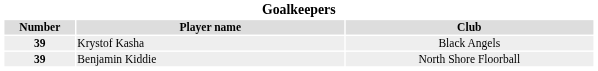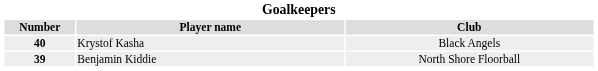 <table width=65%>
 <tr>
 <th colspan="3"><big>Goalkeepers</big></th>
 </tr>
 <tr bgcolor="#dddddd">
 <th width=7%>Number</th>
 <th width=27%>Player name</th>
 <th width=25%>Club</th>
 </tr>
 <tr bgcolor="#eeeeee">
-<td align=center><strong>39</strong></td>
+<td align=center><strong>40</strong></td>
 <td>Krystof Kasha</td>
 <td align=center> Black Angels</td>
 </tr>
 <tr bgcolor="#eeeeee">
 <td align=center><strong>39</strong></td>
 <td>Benjamin Kiddie</td>
 <td align=center> North Shore Floorball</td>
 </tr>
 </table>
